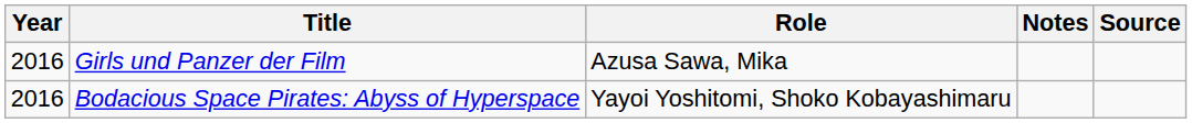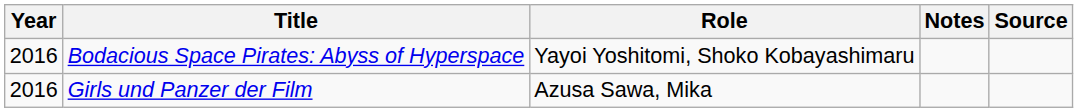 <table class="wikitable sortable plainrowheaders">
 <tr>
 <th>Year</th>
 <th>Title</th>
 <th>Role</th>
 <th class="unsortable">Notes</th>
 <th class="unsortable">Source</th>
 </tr>
 <tr>
 <td>2016</td>
+<td><em><a href='#'>Bodacious Space Pirates: Abyss of Hyperspace</a></em></td>
+<td>Yayoi Yoshitomi, Shoko Kobayashimaru</td>
+<td></td>
+<td></td>
+</tr>
+<tr>
+<td>2016</td>
 <td><em><a href='#'>Girls und Panzer der Film</a></em></td>
 <td>Azusa Sawa, Mika</td>
 <td></td>
 <td></td>
 </tr>
-<tr>
-<td>2016</td>
-<td><em><a href='#'>Bodacious Space Pirates: Abyss of Hyperspace</a></em></td>
-<td>Yayoi Yoshitomi, Shoko Kobayashimaru</td>
-<td></td>
-<td></td>
-</tr>
 </table>
